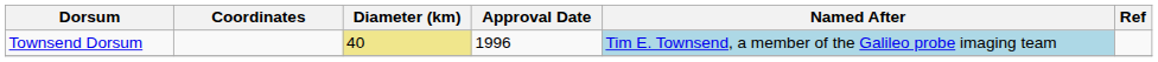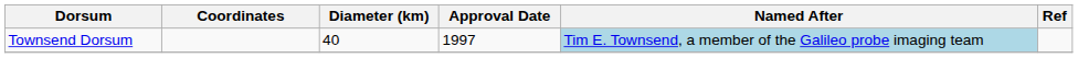 <table class="wikitable" style="min-width: 90%;">
 <tr>
 <th style="width:10em">Dorsum</th>
 <th style="width:10em">Coordinates</th>
 <th>Diameter (km)</th>
 <th>Approval Date</th>
 <th>Named After</th>
 <th>Ref</th>
 </tr>
 <tr>
 <td><a href='#'>Townsend Dorsum</a></td>
 <td></td>
-<td style="background: khaki;">40</td>
-<td>1996</td>
+<td>40</td>
+<td>1997</td>
 <td style="background: lightblue;"><a href='#'>Tim E. Townsend</a>, a member of the <a href='#'>Galileo probe</a> imaging team</td>
 <td></td>
 </tr>
 <tr>
 </tr>
 </table>
